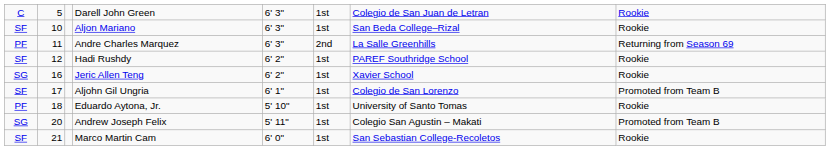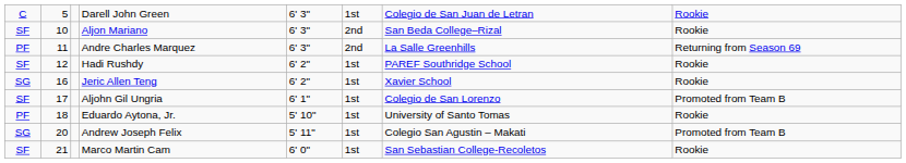 <table class=wikitable width=100% style=font-size:95%>
 <tr>
 <td align=center><a href='#'>C</a></td>
 <td align=right>5</td>
 <td></td>
 <td>Darell John Green</td>
 <td>6' 3"</td>
 <td>1st</td>
 <td><a href='#'>Colegio de San Juan de Letran</a></td>
 <td><a href='#'>Rookie</a></td>
 </tr>
 <tr>
 <td align=center><a href='#'>SF</a></td>
 <td align=right>10</td>
 <td></td>
 <td><a href='#'>Aljon Mariano</a></td>
 <td>6' 3"</td>
-<td>1st</td>
+<td>2nd</td>
 <td><a href='#'>San Beda College–Rizal</a></td>
 <td>Rookie</td>
 </tr>
 <tr>
 <td align=center><a href='#'>PF</a></td>
 <td align=right>11</td>
 <td></td>
 <td>Andre Charles Marquez</td>
 <td>6' 3"</td>
 <td>2nd</td>
 <td><a href='#'>La Salle Greenhills</a></td>
 <td>Returning from <a href='#'>Season 69</a></td>
 </tr>
 <tr>
 <td align=center><a href='#'>SF</a></td>
 <td align=right>12</td>
 <td></td>
 <td>Hadi Rushdy</td>
 <td>6' 2"</td>
 <td>1st</td>
 <td><a href='#'>PAREF Southridge School</a></td>
 <td>Rookie</td>
 </tr>
 <tr>
 <td align=center><a href='#'>SG</a></td>
 <td align=right>16</td>
 <td></td>
 <td><a href='#'>Jeric Allen Teng</a></td>
 <td>6' 2"</td>
 <td>1st</td>
 <td><a href='#'>Xavier School</a></td>
 <td>Rookie</td>
 </tr>
 <tr>
 <td align=center><a href='#'>SF</a></td>
 <td align=right>17</td>
 <td></td>
 <td>Aljohn Gil Ungria</td>
 <td>6' 1"</td>
 <td>1st</td>
 <td><a href='#'>Colegio de San Lorenzo</a></td>
 <td>Promoted from Team B</td>
 </tr>
 <tr>
 <td align=center><a href='#'>PF</a></td>
 <td align=right>18</td>
 <td></td>
 <td>Eduardo Aytona, Jr.</td>
 <td>5' 10"</td>
 <td>1st</td>
 <td>University of Santo Tomas</td>
 <td>Rookie</td>
 </tr>
 <tr>
 <td align=center><a href='#'>SG</a></td>
 <td align=right>20</td>
 <td></td>
 <td>Andrew Joseph Felix</td>
 <td>5' 11"</td>
 <td>1st</td>
 <td>Colegio San Agustin – Makati</td>
 <td>Promoted from Team B</td>
 </tr>
 <tr>
 <td align=center><a href='#'>SF</a></td>
 <td align=right>21</td>
 <td></td>
 <td>Marco Martin Cam</td>
 <td>6' 0"</td>
 <td>1st</td>
 <td><a href='#'>San Sebastian College-Recoletos</a></td>
 <td>Rookie</td>
 </tr>
 </table>
